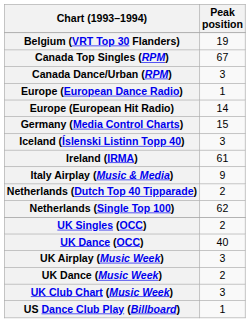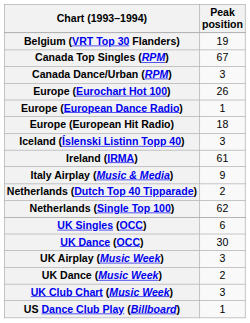 <table class="wikitable plainrowheaders sortable">
 <tr>
 <th scope="col">Chart (1993–1994)</th>
 <th scope="col">Peak<br>position</th>
 </tr>
 <tr>
 </tr>
 <tr>
 </tr>
 <tr>
 <th scope="row">Belgium (<a href='#'>VRT Top 30</a> Flanders)</th>
 <td align="center">19</td>
 </tr>
 <tr>
 <th scope="row">Canada Top Singles (<a href='#'><em>RPM</em></a>)</th>
 <td align="center">67</td>
 </tr>
 <tr>
 <th scope="row">Canada Dance/Urban (<a href='#'><em>RPM</em></a>)</th>
 <td align="center">3</td>
 </tr>
 <tr>
+<th scope="row">Europe (<a href='#'>Eurochart Hot 100</a>)</th>
+<td align="center">26</td>
+</tr>
+<tr>
 <th scope="row">Europe (<a href='#'>European Dance Radio</a>)</th>
 <td align="center">1</td>
 </tr>
 <tr>
 <th scope="row">Europe (European Hit Radio)</th>
-<td align="center">14</td>
-</tr>
-<tr>
-<th scope="row">Germany (<a href='#'>Media Control Charts</a>)</th>
-<td align="center">15</td>
+<td align="center">18</td>
 </tr>
 <tr>
 <th scope="row">Iceland (<a href='#'>Íslenski Listinn Topp 40</a>)</th>
 <td align="center">3</td>
 </tr>
 <tr>
 <th scope="row">Ireland (<a href='#'>IRMA</a>)</th>
 <td align="center">61</td>
 </tr>
 <tr>
 <th scope="row">Italy Airplay (<em><a href='#'>Music & Media</a></em>)</th>
 <td align="center">9</td>
 </tr>
 <tr>
 <th scope="row">Netherlands (<a href='#'>Dutch Top 40 Tipparade</a>)</th>
 <td align="center">2</td>
 </tr>
 <tr>
 <th scope="row">Netherlands (<a href='#'>Single Top 100</a>)</th>
 <td align="center">62</td>
 </tr>
 <tr>
 </tr>
 <tr>
 </tr>
 <tr>
 <th scope="row"><a href='#'>UK Singles</a> (<a href='#'>OCC</a>)</th>
-<td align="center">2</td>
+<td align="center">6</td>
 </tr>
 <tr>
 <th scope="row"><a href='#'>UK Dance</a> (<a href='#'>OCC</a>)</th>
-<td align="center">40</td>
+<td align="center">30</td>
 </tr>
 <tr>
 <th scope="row">UK Airplay (<em><a href='#'>Music Week</a></em>)</th>
 <td align="center">3</td>
 </tr>
 <tr>
 <th scope="row">UK Dance (<em><a href='#'>Music Week</a></em>)</th>
 <td align="center">2</td>
 </tr>
 <tr>
 <th scope="row"><a href='#'>UK Club Chart</a> (<em><a href='#'>Music Week</a></em>)</th>
 <td align="center">3</td>
 </tr>
 <tr>
 <th scope="row">US <a href='#'>Dance Club Play</a> (<em><a href='#'>Billboard</a></em>)</th>
 <td align="center">1</td>
 </tr>
 </table>
